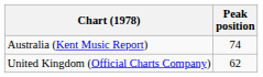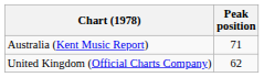 <table class="wikitable">
 <tr>
 <th>Chart (1978)</th>
 <th>Peak<br>position</th>
 </tr>
 <tr>
 <td>Australia (<a href='#'>Kent Music Report</a>)</td>
-<td style="text-align:center;">74</td>
+<td style="text-align:center;">71</td>
 </tr>
 <tr>
 <td>United Kingdom (<a href='#'>Official Charts Company</a>)</td>
 <td style="text-align:center;">62</td>
 </tr>
 </table>
